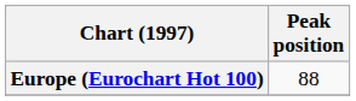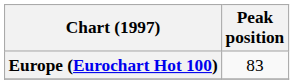 <table class="wikitable sortable plainrowheaders" style="text-align:center">
 <tr>
 <th>Chart (1997)</th>
 <th>Peak<br>position</th>
 </tr>
 <tr>
 <th scope="row">Europe (<a href='#'>Eurochart Hot 100</a>)</th>
-<td>88</td>
+<td>83</td>
 </tr>
 <tr>
 </tr>
 <tr>
 </tr>
 </table>
